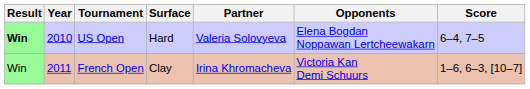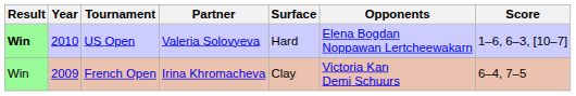 <table class="sortable wikitable">
 <tr>
 <th>Result</th>
 <th>Year</th>
 <th>Tournament</th>
+<th>Partner</th>
 <th>Surface</th>
-<th>Partner</th>
 <th>Opponents</th>
 <th class="unsortable">Score</th>
 </tr>
 <tr style="background:#ccf;">
 <td style="background:#98fb98;"><strong>Win</strong></td>
 <td><a href='#'>2010</a></td>
 <td><a href='#'>US Open</a></td>
+<td> <a href='#'>Valeria Solovyeva</a></td>
 <td>Hard</td>
-<td> <a href='#'>Valeria Solovyeva</a></td>
 <td> <a href='#'>Elena Bogdan</a> <br>  <a href='#'>Noppawan Lertcheewakarn</a></td>
-<td>6–4, 7–5</td>
+<td>1–6, 6–3, [10–7]</td>
 </tr>
 <tr style="background:#ebc2af;">
 <td style="background:#98fb98;">Win</td>
-<td><a href='#'>2011</a></td>
+<td><a href='#'>2009</a></td>
 <td><a href='#'>French Open</a></td>
+<td> <a href='#'>Irina Khromacheva</a></td>
 <td>Clay</td>
-<td> <a href='#'>Irina Khromacheva</a></td>
 <td> <a href='#'>Victoria Kan</a> <br>  <a href='#'>Demi Schuurs</a></td>
-<td>1–6, 6–3, [10–7]</td>
+<td>6–4, 7–5</td>
 </tr>
 </table>
